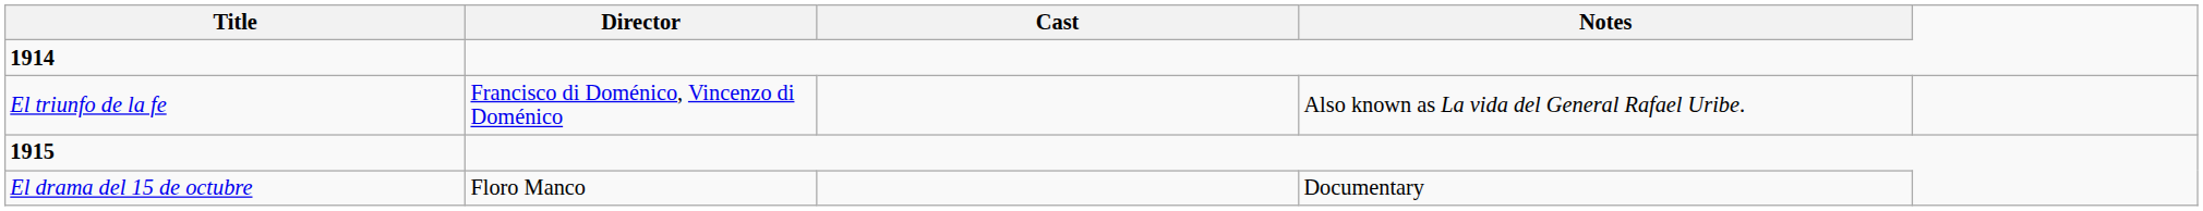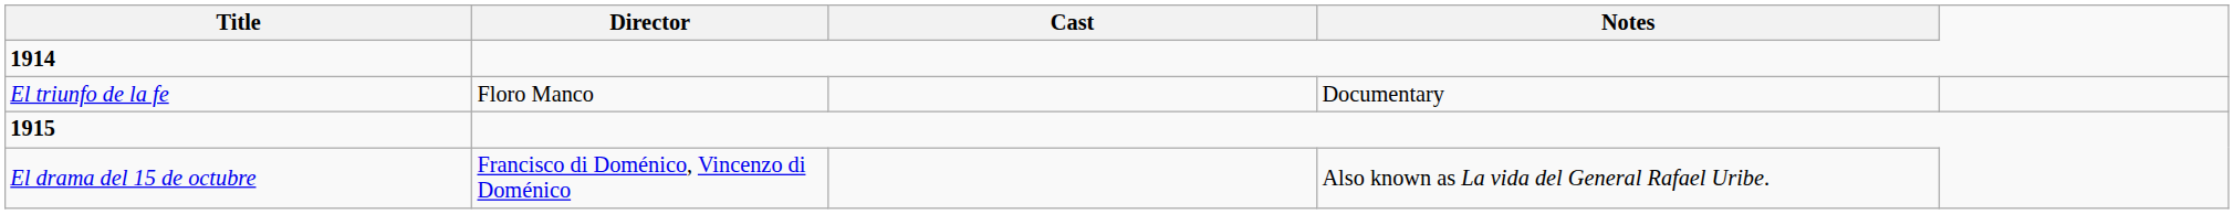 <table class="wikitable" width= "100%">
 <tr>
 <th width=21%>Title</th>
 <th width=16%>Director</th>
 <th width=22%>Cast</th>
 <th width=28%>Notes</th>
 </tr>
 <tr>
 <td><strong>1914</strong></td>
 </tr>
 <tr>
 <td><em><a href='#'>El triunfo de la fe</a></em></td>
-<td><a href='#'>Francisco di Doménico</a>, <a href='#'>Vincenzo di Doménico</a></td>
+<td>Floro Manco</td>
 <td></td>
-<td>Also known as <em>La vida del General Rafael Uribe</em>.</td>
+<td>Documentary</td>
 <td></td>
 </tr>
 <tr>
 <td><strong>1915</strong></td>
 </tr>
 <tr>
 <td><em><a href='#'>El drama del 15 de octubre</a></em></td>
-<td>Floro Manco</td>
+<td><a href='#'>Francisco di Doménico</a>, <a href='#'>Vincenzo di Doménico</a></td>
 <td></td>
-<td>Documentary</td>
+<td>Also known as <em>La vida del General Rafael Uribe</em>.</td>
 </tr>
 </table>
